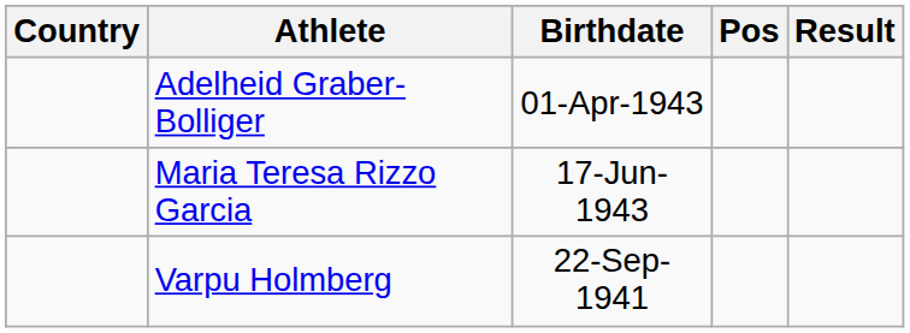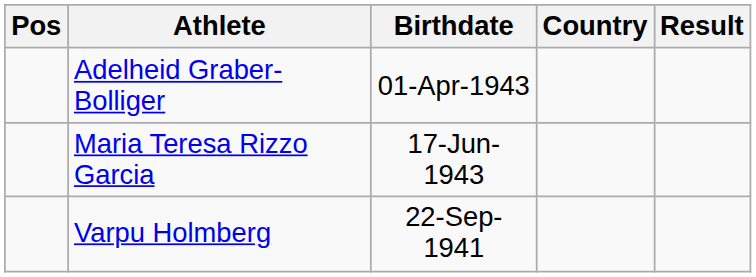 <table class="wikitable"  style="text-align:center; width:70%;">
 <tr>
-<th>Country</th>
+<th>Pos</th>
 <th>Athlete</th>
 <th>Birthdate</th>
-<th>Pos</th>
+<th>Country</th>
 <th>Result</th>
 </tr>
 <tr>
-<td align=left></td>
+<td align=center></td>
 <td align=left><a href='#'>Adelheid Graber-Bolliger</a></td>
 <td>01-Apr-1943</td>
-<td align=center></td>
+<td align=left></td>
 <td></td>
 </tr>
 <tr>
-<td align=left></td>
+<td align=center></td>
 <td align=left><a href='#'>Maria Teresa Rizzo Garcia</a></td>
 <td>17-Jun-1943</td>
-<td align=center></td>
+<td align=left></td>
 <td></td>
 </tr>
 <tr>
-<td align=left></td>
+<td align=center></td>
 <td align=left><a href='#'>Varpu Holmberg</a></td>
 <td>22-Sep-1941</td>
-<td align=center></td>
+<td align=left></td>
 <td></td>
 </tr>
 </table>
